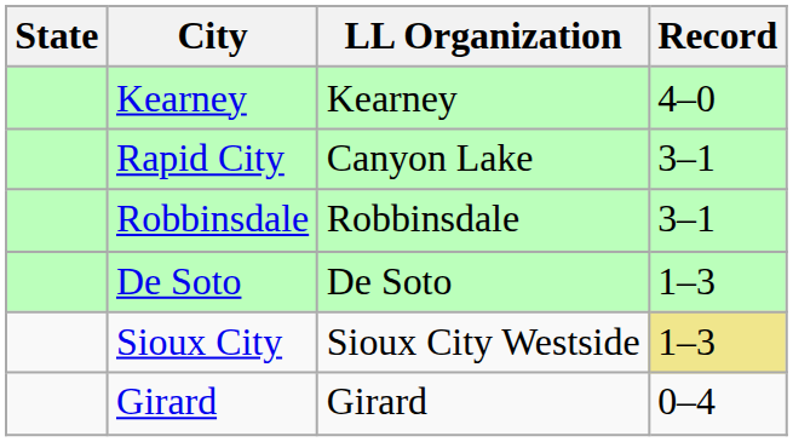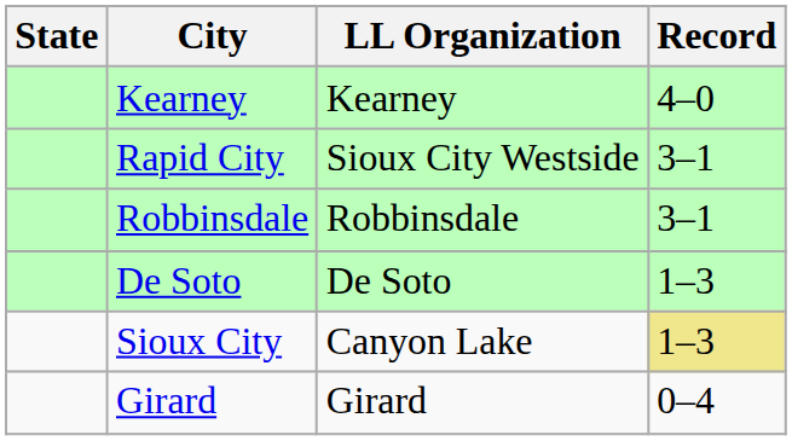 <table class="wikitable">
 <tr>
 <th>State</th>
 <th>City</th>
 <th>LL Organization</th>
 <th>Record</th>
 </tr>
 <tr bgcolor=#bbffbb>
 <td><strong></strong></td>
 <td><a href='#'>Kearney</a></td>
 <td>Kearney</td>
 <td>4–0</td>
 </tr>
 <tr bgcolor=#bbffbb>
 <td><strong></strong></td>
 <td><a href='#'>Rapid City</a></td>
-<td>Canyon Lake</td>
+<td>Sioux City Westside</td>
 <td>3–1</td>
 </tr>
 <tr bgcolor=#bbffbb>
 <td><strong></strong></td>
 <td><a href='#'>Robbinsdale</a></td>
 <td>Robbinsdale</td>
 <td>3–1</td>
 </tr>
 <tr bgcolor=#bbffbb>
 <td><strong></strong></td>
 <td><a href='#'>De Soto</a></td>
 <td>De Soto</td>
 <td>1–3</td>
 </tr>
 <tr>
 <td><strong></strong></td>
 <td><a href='#'>Sioux City</a></td>
-<td>Sioux City Westside</td>
+<td>Canyon Lake</td>
 <td style="background: khaki;">1–3</td>
 </tr>
 <tr>
 <td><strong></strong></td>
 <td><a href='#'>Girard</a></td>
 <td>Girard</td>
 <td>0–4</td>
 </tr>
 </table>
